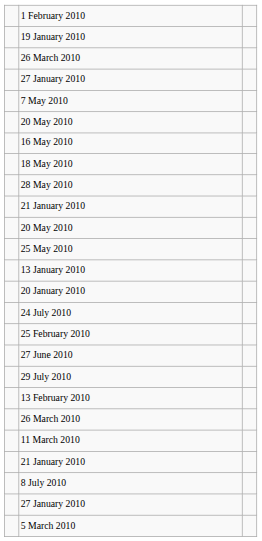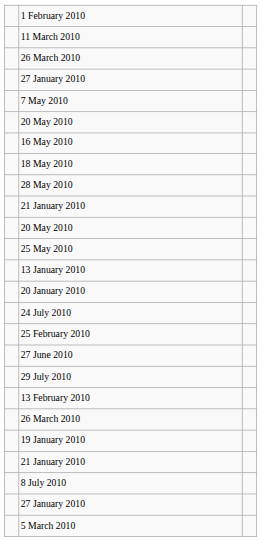 <table class="wikitable" style="font-size: 80%; float: left; width: 26em; margin-right: 1em; height: 700px">
 <tr>
 <td></td>
 <td>1 February 2010</td>
 <td></td>
 </tr>
 <tr>
 <td></td>
-<td>19 January 2010</td>
+<td>11 March 2010</td>
 <td></td>
 </tr>
 <tr>
 <td></td>
 <td>26 March 2010</td>
 <td></td>
 </tr>
 <tr>
 <td></td>
 <td>27 January 2010</td>
 <td></td>
 </tr>
 <tr>
 <td></td>
 <td>7 May 2010</td>
 <td></td>
 </tr>
 <tr>
 <td></td>
 <td>20 May 2010</td>
 <td></td>
 </tr>
 <tr>
 <td></td>
 <td>16 May 2010</td>
 <td></td>
 </tr>
 <tr>
 <td></td>
 <td>18 May 2010</td>
 <td></td>
 </tr>
 <tr>
 <td></td>
 <td>28 May 2010</td>
 <td></td>
 </tr>
 <tr>
 <td></td>
 <td>21 January 2010</td>
 <td></td>
 </tr>
 <tr>
 <td></td>
 <td>20 May 2010</td>
 <td></td>
 </tr>
 <tr>
 <td></td>
 <td>25 May 2010</td>
 <td></td>
 </tr>
 <tr>
 <td></td>
 <td>13 January 2010</td>
 <td></td>
 </tr>
 <tr>
 <td></td>
 <td>20 January 2010</td>
 <td></td>
 </tr>
 <tr>
 <td></td>
 <td>24 July 2010</td>
 <td></td>
 </tr>
 <tr>
 <td></td>
 <td>25 February 2010</td>
 <td></td>
 </tr>
 <tr>
 <td></td>
 <td>27 June 2010</td>
 <td></td>
 </tr>
 <tr>
 <td></td>
 <td>29 July 2010</td>
 <td></td>
 </tr>
 <tr>
 <td></td>
 <td>13 February 2010</td>
 <td></td>
 </tr>
 <tr>
 <td></td>
 <td>26 March 2010</td>
 <td></td>
 </tr>
 <tr>
 <td></td>
-<td>11 March 2010</td>
+<td>19 January 2010</td>
 <td></td>
 </tr>
 <tr>
 <td></td>
 <td>21 January 2010</td>
 <td></td>
 </tr>
 <tr>
 <td></td>
 <td>8 July 2010</td>
 <td></td>
 </tr>
 <tr>
 <td></td>
 <td>27 January 2010</td>
 <td></td>
 </tr>
 <tr>
 <td></td>
 <td>5 March 2010</td>
 <td></td>
 </tr>
 </table>
